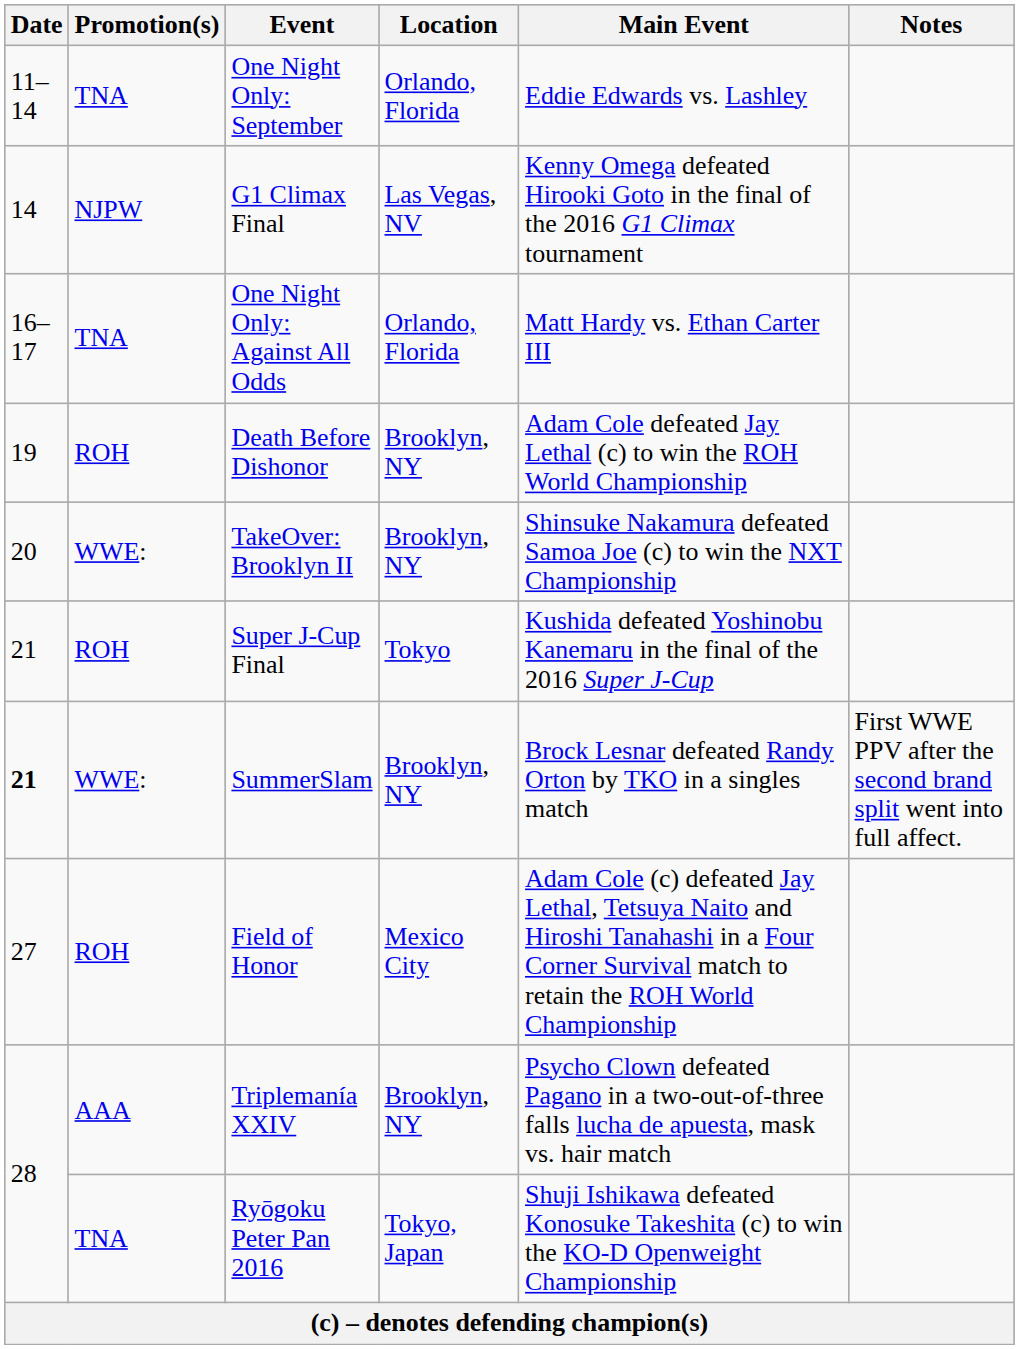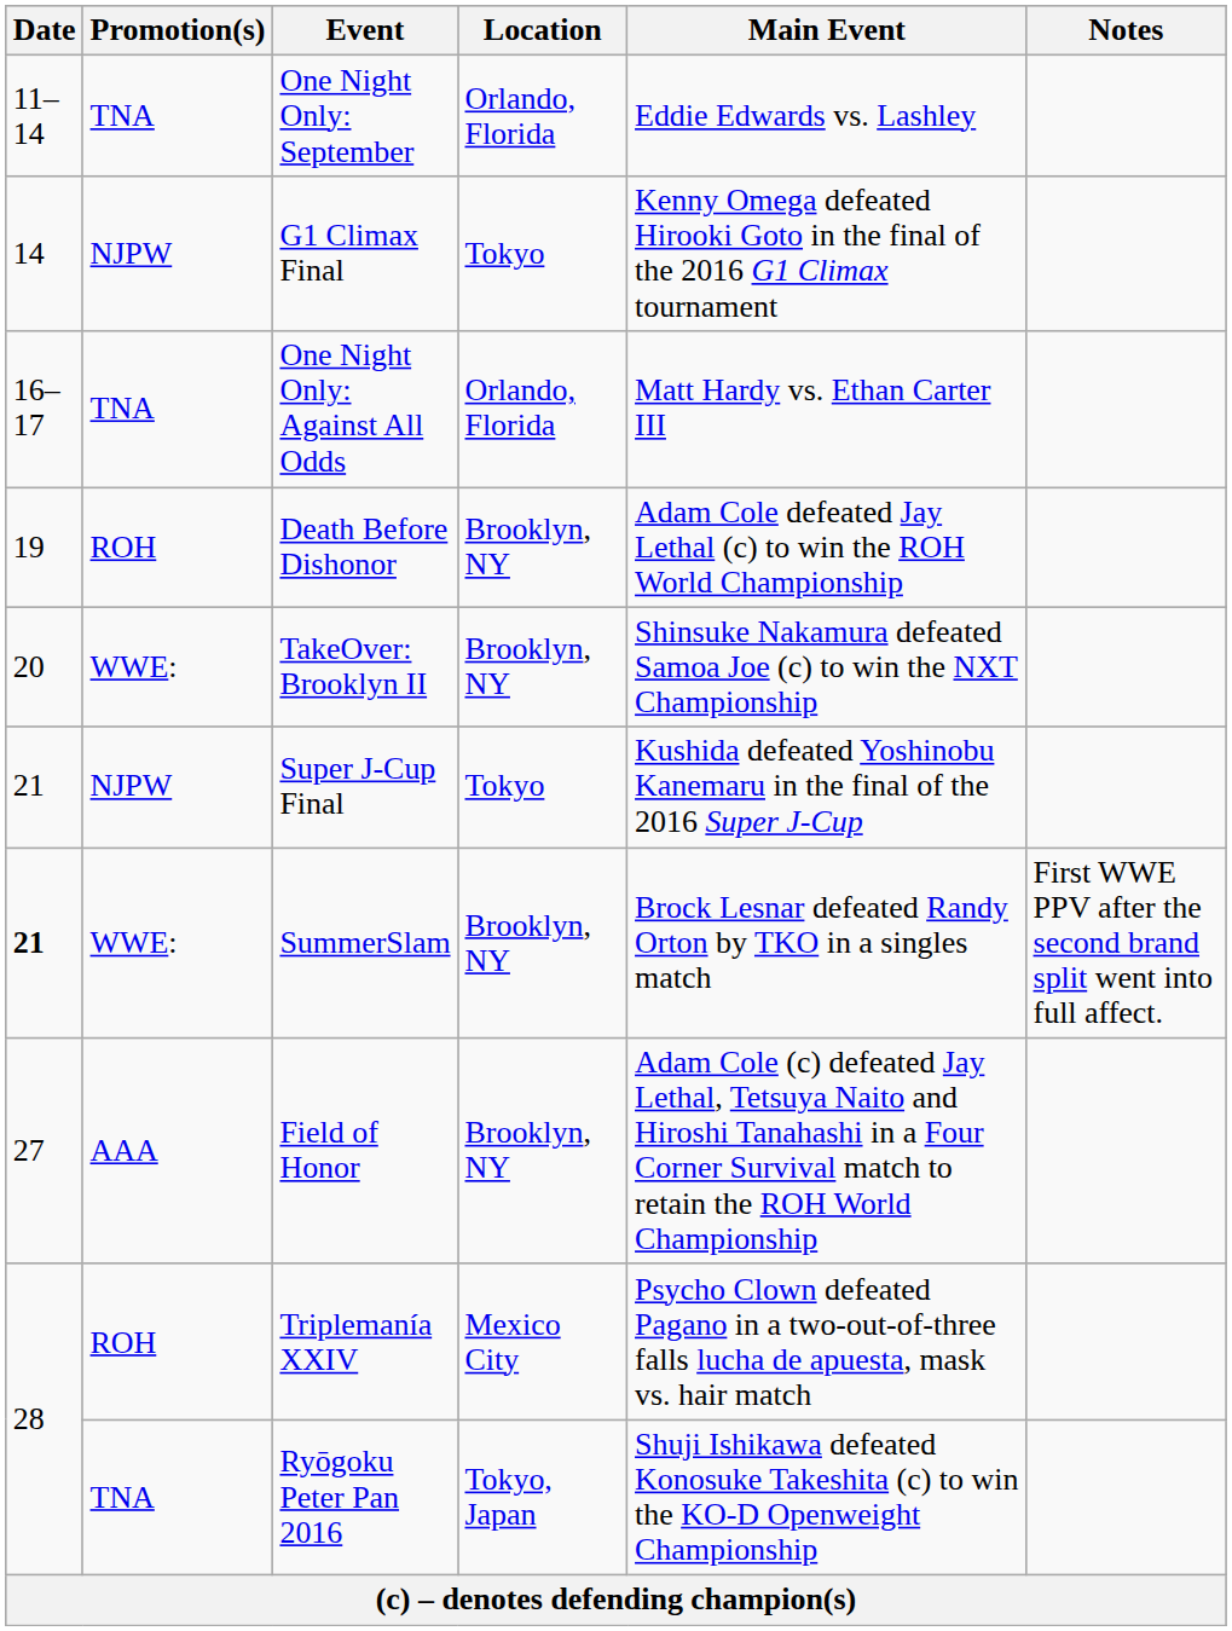 <table class="wikitable" style="width:100%;">
 <tr>
 <th width=5%>Date</th>
 <th width=5%>Promotion(s)</th>
 <th width=15%>Event</th>
 <th width=15%>Location</th>
 <th width=40%>Main Event</th>
 <th width=20%>Notes</th>
 </tr>
 <tr>
 <td>11–14</td>
 <td><a href='#'>TNA</a></td>
 <td><a href='#'>One Night Only: September</a></td>
 <td><a href='#'>Orlando, Florida</a></td>
 <td><a href='#'>Eddie Edwards</a> vs. <a href='#'>Lashley</a></td>
 <td></td>
 </tr>
 <tr>
 <td>14</td>
 <td><a href='#'>NJPW</a></td>
 <td><a href='#'>G1 Climax</a> Final</td>
-<td><a href='#'>Las Vegas</a>, <a href='#'>NV</a></td>
+<td><a href='#'>Tokyo</a></td>
 <td><a href='#'>Kenny Omega</a> defeated <a href='#'>Hirooki Goto</a> in the final of the 2016 <em><a href='#'>G1 Climax</a></em> tournament</td>
 <td></td>
 </tr>
 <tr>
 <td>16–17</td>
 <td><a href='#'>TNA</a></td>
 <td><a href='#'>One Night Only: Against All Odds</a></td>
 <td><a href='#'>Orlando, Florida</a></td>
 <td><a href='#'>Matt Hardy</a> vs. <a href='#'>Ethan Carter III</a></td>
 <td></td>
 </tr>
 <tr>
 <td>19</td>
 <td><a href='#'>ROH</a></td>
 <td><a href='#'>Death Before Dishonor</a></td>
 <td><a href='#'>Brooklyn</a>, <a href='#'>NY</a></td>
 <td><a href='#'>Adam Cole</a> defeated <a href='#'>Jay Lethal</a> (c) to win the <a href='#'>ROH World Championship</a></td>
 <td></td>
 </tr>
 <tr>
 <td>20</td>
 <td><a href='#'>WWE</a>:<br></td>
 <td><a href='#'>TakeOver: Brooklyn II</a></td>
 <td><a href='#'>Brooklyn</a>, <a href='#'>NY</a></td>
 <td><a href='#'>Shinsuke Nakamura</a> defeated <a href='#'>Samoa Joe</a> (c) to win the <a href='#'>NXT Championship</a></td>
 <td></td>
 </tr>
 <tr>
 <td>21</td>
-<td><a href='#'>ROH</a></td>
+<td><a href='#'>NJPW</a></td>
 <td><a href='#'>Super J-Cup</a> Final</td>
 <td><a href='#'>Tokyo</a></td>
 <td><a href='#'>Kushida</a> defeated <a href='#'>Yoshinobu Kanemaru</a> in the final of the 2016 <em><a href='#'>Super J-Cup</a></em></td>
 <td></td>
 </tr>
 <tr>
 <td><strong>21</strong></td>
 <td><a href='#'>WWE</a>:<br></td>
 <td><a href='#'>SummerSlam</a></td>
 <td><a href='#'>Brooklyn</a>, <a href='#'>NY</a></td>
 <td><a href='#'>Brock Lesnar</a> defeated <a href='#'>Randy Orton</a> by <a href='#'>TKO</a> in a singles match</td>
 <td align=left>First WWE PPV after the <a href='#'>second brand split</a> went into full affect.</td>
 </tr>
 <tr>
 <td>27</td>
-<td><a href='#'>ROH</a></td>
+<td><a href='#'>AAA</a></td>
 <td><a href='#'>Field of Honor</a></td>
-<td><a href='#'>Mexico City</a></td>
+<td><a href='#'>Brooklyn</a>, <a href='#'>NY</a></td>
 <td><a href='#'>Adam Cole</a> (c) defeated <a href='#'>Jay Lethal</a>, <a href='#'>Tetsuya Naito</a> and <a href='#'>Hiroshi Tanahashi</a> in a <a href='#'>Four Corner Survival</a> match to retain the <a href='#'>ROH World Championship</a></td>
 <td></td>
 </tr>
 <tr>
 <td rowspan=2>28</td>
-<td><a href='#'>AAA</a></td>
+<td><a href='#'>ROH</a></td>
 <td><a href='#'>Triplemanía XXIV</a></td>
-<td><a href='#'>Brooklyn</a>, <a href='#'>NY</a></td>
+<td><a href='#'>Mexico City</a></td>
 <td><a href='#'>Psycho Clown</a> defeated <a href='#'>Pagano</a> in a two-out-of-three falls <a href='#'>lucha de apuesta</a>, mask vs. hair match</td>
 <td></td>
 </tr>
 <tr>
 <td><a href='#'>TNA</a></td>
 <td><a href='#'>Ryōgoku Peter Pan 2016</a></td>
 <td><a href='#'>Tokyo, Japan</a></td>
 <td><a href='#'>Shuji Ishikawa</a> defeated <a href='#'>Konosuke Takeshita</a> (c) to win the <a href='#'>KO-D Openweight Championship</a></td>
 <td></td>
 </tr>
 <tr>
 <th colspan="6">(c) – denotes defending champion(s)</th>
 </tr>
 </table>
